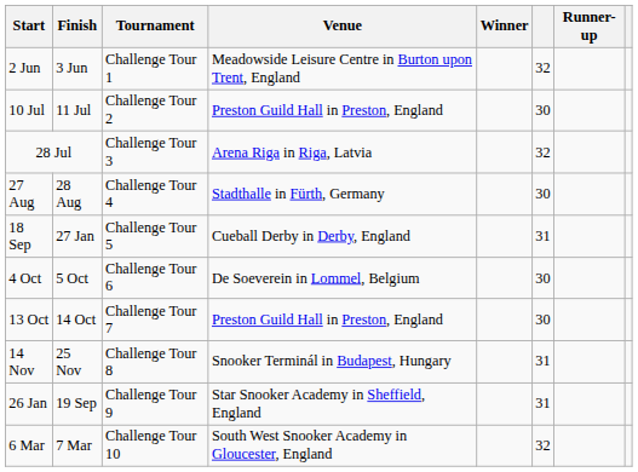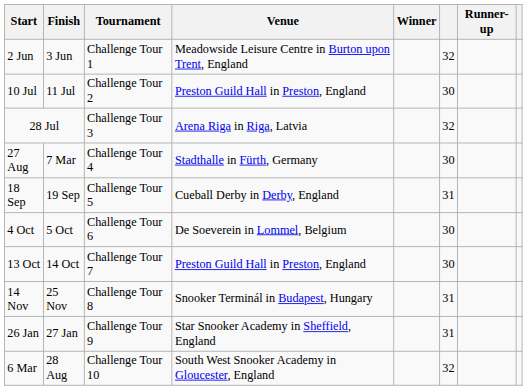 <table class="wikitable" style="font-size: 90%">
 <tr>
 <th>Start</th>
 <th>Finish</th>
 <th>Tournament</th>
 <th>Venue</th>
 <th>Winner</th>
 <th></th>
 <th>Runner-up</th>
 <th></th>
 </tr>
 <tr>
 <td>2 Jun</td>
 <td>3 Jun</td>
 <td>Challenge Tour 1</td>
 <td>Meadowside Leisure Centre in <a href='#'>Burton upon Trent</a>, England</td>
 <td></td>
 <td style="text-align:center;">32</td>
 <td></td>
 <td></td>
 </tr>
 <tr>
 <td>10 Jul</td>
 <td>11 Jul</td>
 <td>Challenge Tour 2</td>
 <td><a href='#'>Preston Guild Hall</a> in <a href='#'>Preston</a>, England</td>
 <td></td>
 <td style="text-align:center;">30</td>
 <td></td>
 <td></td>
 </tr>
 <tr>
 <td colspan=2 style="text-align:center;">28 Jul</td>
 <td>Challenge Tour 3</td>
 <td><a href='#'>Arena Riga</a> in <a href='#'>Riga</a>, Latvia</td>
 <td></td>
 <td style="text-align:center;">32</td>
 <td></td>
 <td></td>
 </tr>
 <tr>
 <td>27 Aug</td>
-<td>28 Aug</td>
+<td>7 Mar</td>
 <td>Challenge Tour 4</td>
 <td><a href='#'>Stadthalle</a> in <a href='#'>Fürth</a>, Germany</td>
 <td></td>
 <td style="text-align:center;">30</td>
 <td></td>
 <td></td>
 </tr>
 <tr>
 <td>18 Sep</td>
-<td>27 Jan</td>
+<td>19 Sep</td>
 <td>Challenge Tour 5</td>
 <td>Cueball Derby in <a href='#'>Derby</a>, England</td>
 <td></td>
 <td style="text-align:center;">31</td>
 <td></td>
 <td></td>
 </tr>
 <tr>
 <td>4 Oct</td>
 <td>5 Oct</td>
 <td>Challenge Tour 6</td>
 <td>De Soeverein in <a href='#'>Lommel</a>, Belgium</td>
 <td></td>
 <td style="text-align:center;">30</td>
 <td></td>
 <td></td>
 </tr>
 <tr>
 <td>13 Oct</td>
 <td>14 Oct</td>
 <td>Challenge Tour 7</td>
 <td><a href='#'>Preston Guild Hall</a> in <a href='#'>Preston</a>, England</td>
 <td></td>
 <td style="text-align:center;">30</td>
 <td></td>
 <td></td>
 </tr>
 <tr>
 <td>14 Nov</td>
 <td>25 Nov</td>
 <td>Challenge Tour 8</td>
 <td>Snooker Terminál in <a href='#'>Budapest</a>, Hungary</td>
 <td></td>
 <td style="text-align:center;">31</td>
 <td></td>
 <td></td>
 </tr>
 <tr>
 <td>26 Jan</td>
-<td>19 Sep</td>
+<td>27 Jan</td>
 <td>Challenge Tour 9</td>
 <td>Star Snooker Academy in <a href='#'>Sheffield</a>, England</td>
 <td></td>
 <td style="text-align:center;">31</td>
 <td></td>
 <td></td>
 </tr>
 <tr>
 <td>6 Mar</td>
-<td>7 Mar</td>
+<td>28 Aug</td>
 <td>Challenge Tour 10</td>
 <td>South West Snooker Academy in <a href='#'>Gloucester</a>, England</td>
 <td></td>
 <td style="text-align:center;">32</td>
 <td></td>
 <td></td>
 </tr>
 </table>
